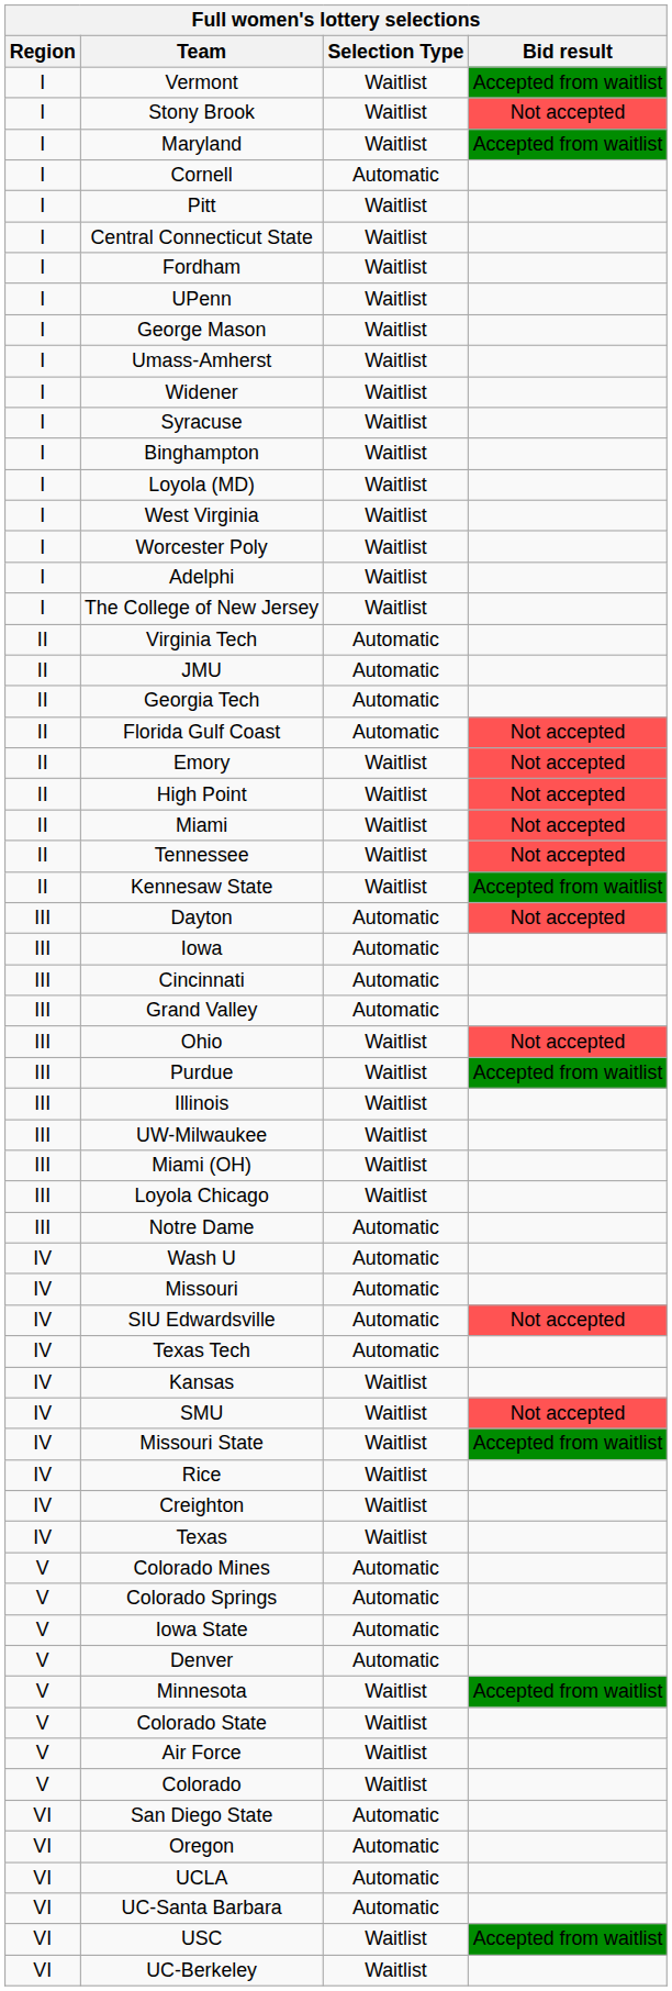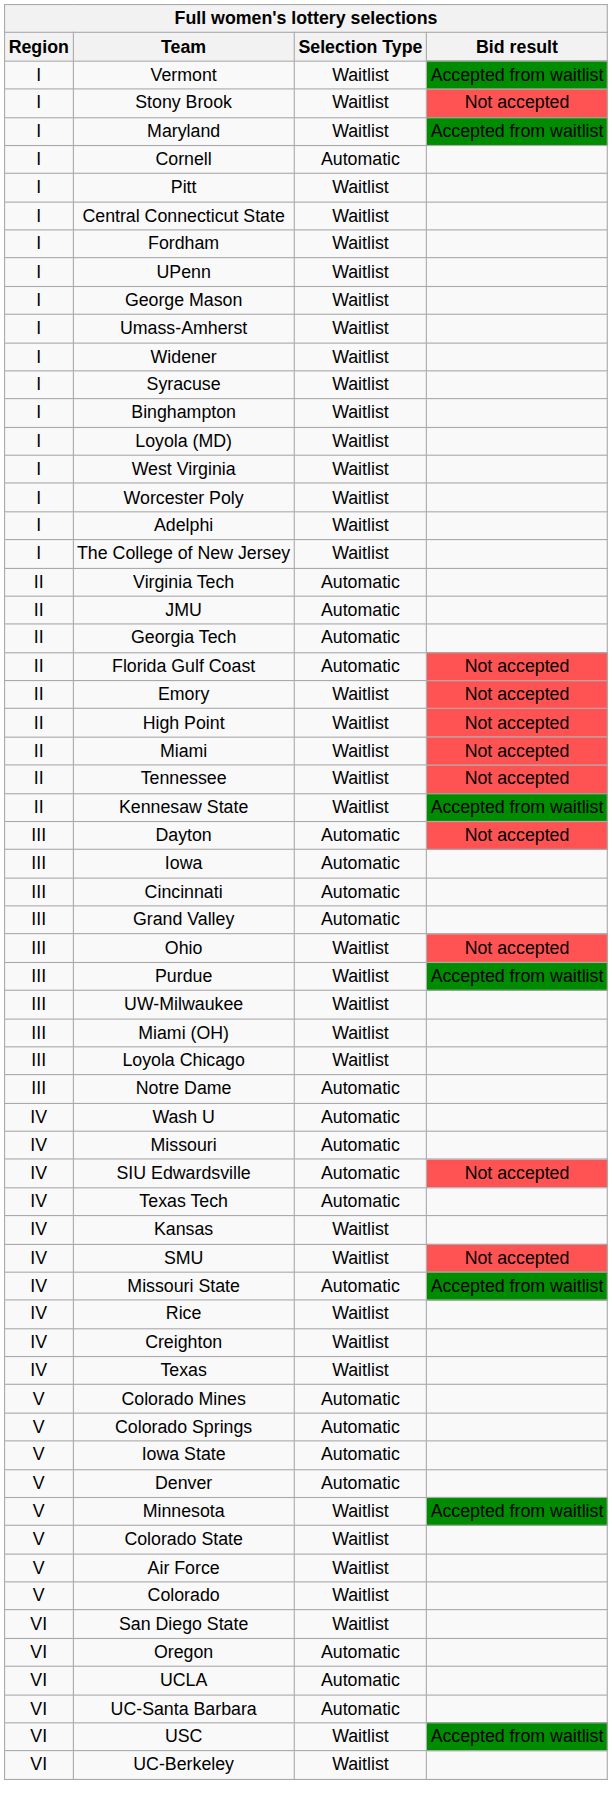 <table class="wikitable sortable mw-collapsible mw-collapsed" style="text-align:center">
 <tr>
 <th colspan="4">Full women's lottery selections</th>
 </tr>
 <tr>
 <th>Region</th>
 <th>Team</th>
 <th>Selection Type</th>
 <th>Bid result</th>
 </tr>
 <tr>
 <td>I</td>
 <td>Vermont</td>
 <td>Waitlist</td>
 <td bgcolor=008c00>Accepted from waitlist</td>
 </tr>
 <tr>
 <td>I</td>
 <td>Stony Brook</td>
 <td>Waitlist</td>
 <td bgcolor=ff5353>Not accepted</td>
 </tr>
 <tr>
 <td>I</td>
 <td>Maryland</td>
 <td>Waitlist</td>
 <td bgcolor=008c00>Accepted from waitlist</td>
 </tr>
 <tr>
 <td>I</td>
 <td>Cornell</td>
 <td>Automatic</td>
 <td></td>
 </tr>
 <tr>
 <td>I</td>
 <td>Pitt</td>
 <td>Waitlist</td>
 <td></td>
 </tr>
 <tr>
 <td>I</td>
 <td>Central Connecticut State</td>
 <td>Waitlist</td>
 <td></td>
 </tr>
 <tr>
 <td>I</td>
 <td>Fordham</td>
 <td>Waitlist</td>
 <td></td>
 </tr>
 <tr>
 <td>I</td>
 <td>UPenn</td>
 <td>Waitlist</td>
 <td></td>
 </tr>
 <tr>
 <td>I</td>
 <td>George Mason</td>
 <td>Waitlist</td>
 <td></td>
 </tr>
 <tr>
 <td>I</td>
 <td>Umass-Amherst</td>
 <td>Waitlist</td>
 <td></td>
 </tr>
 <tr>
 <td>I</td>
 <td>Widener</td>
 <td>Waitlist</td>
 <td></td>
 </tr>
 <tr>
 <td>I</td>
 <td>Syracuse</td>
 <td>Waitlist</td>
 <td></td>
 </tr>
 <tr>
 <td>I</td>
 <td>Binghampton</td>
 <td>Waitlist</td>
 <td></td>
 </tr>
 <tr>
 <td>I</td>
 <td>Loyola (MD)</td>
 <td>Waitlist</td>
 <td></td>
 </tr>
 <tr>
 <td>I</td>
 <td>West Virginia</td>
 <td>Waitlist</td>
 <td></td>
 </tr>
 <tr>
 <td>I</td>
 <td>Worcester Poly</td>
 <td>Waitlist</td>
 <td></td>
 </tr>
 <tr>
 <td>I</td>
 <td>Adelphi</td>
 <td>Waitlist</td>
 <td></td>
 </tr>
 <tr>
 <td>I</td>
 <td>The College of New Jersey</td>
 <td>Waitlist</td>
 <td></td>
 </tr>
 <tr>
 <td>II</td>
 <td>Virginia Tech</td>
 <td>Automatic</td>
 <td></td>
 </tr>
 <tr>
 <td>II</td>
 <td>JMU</td>
 <td>Automatic</td>
 <td></td>
 </tr>
 <tr>
 <td>II</td>
 <td>Georgia Tech</td>
 <td>Automatic</td>
 <td></td>
 </tr>
 <tr>
 <td>II</td>
 <td>Florida Gulf Coast</td>
 <td>Automatic</td>
 <td bgcolor=ff5353>Not accepted</td>
 </tr>
 <tr>
 <td>II</td>
 <td>Emory</td>
 <td>Waitlist</td>
 <td bgcolor=ff5353>Not accepted</td>
 </tr>
 <tr>
 <td>II</td>
 <td>High Point</td>
 <td>Waitlist</td>
 <td bgcolor=ff5353>Not accepted</td>
 </tr>
 <tr>
 <td>II</td>
 <td>Miami</td>
 <td>Waitlist</td>
 <td bgcolor=ff5353>Not accepted</td>
 </tr>
 <tr>
 <td>II</td>
 <td>Tennessee</td>
 <td>Waitlist</td>
 <td bgcolor=ff5353>Not accepted</td>
 </tr>
 <tr>
 <td>II</td>
 <td>Kennesaw State</td>
 <td>Waitlist</td>
 <td bgcolor=008c00>Accepted from waitlist</td>
 </tr>
 <tr>
 <td>III</td>
 <td>Dayton</td>
 <td>Automatic</td>
 <td bgcolor=ff5353>Not accepted</td>
 </tr>
 <tr>
 <td>III</td>
 <td>Iowa</td>
 <td>Automatic</td>
 <td></td>
 </tr>
 <tr>
 <td>III</td>
 <td>Cincinnati</td>
 <td>Automatic</td>
 <td></td>
 </tr>
 <tr>
 <td>III</td>
 <td>Grand Valley</td>
 <td>Automatic</td>
 <td></td>
 </tr>
 <tr>
 <td>III</td>
 <td>Ohio</td>
 <td>Waitlist</td>
 <td bgcolor=ff5353>Not accepted</td>
 </tr>
 <tr>
 <td>III</td>
 <td>Purdue</td>
 <td>Waitlist</td>
 <td bgcolor=008c00>Accepted from waitlist</td>
 </tr>
 <tr>
 <td>III</td>
-<td>Illinois</td>
-<td>Waitlist</td>
-<td></td>
-</tr>
-<tr>
-<td>III</td>
 <td>UW-Milwaukee</td>
 <td>Waitlist</td>
 <td></td>
 </tr>
 <tr>
 <td>III</td>
 <td>Miami (OH)</td>
 <td>Waitlist</td>
 <td></td>
 </tr>
 <tr>
 <td>III</td>
 <td>Loyola Chicago</td>
 <td>Waitlist</td>
 <td></td>
 </tr>
 <tr>
 <td>III</td>
 <td>Notre Dame</td>
 <td>Automatic</td>
 <td></td>
 </tr>
 <tr>
 <td>IV</td>
 <td>Wash U</td>
 <td>Automatic</td>
 <td></td>
 </tr>
 <tr>
 <td>IV</td>
 <td>Missouri</td>
 <td>Automatic</td>
 <td></td>
 </tr>
 <tr>
 <td>IV</td>
 <td>SIU Edwardsville</td>
 <td>Automatic</td>
 <td bgcolor=ff5353>Not accepted</td>
 </tr>
 <tr>
 <td>IV</td>
 <td>Texas Tech</td>
 <td>Automatic</td>
 <td></td>
 </tr>
 <tr>
 <td>IV</td>
 <td>Kansas</td>
 <td>Waitlist</td>
 <td></td>
 </tr>
 <tr>
 <td>IV</td>
 <td>SMU</td>
 <td>Waitlist</td>
 <td bgcolor=ff5353>Not accepted</td>
 </tr>
 <tr>
 <td>IV</td>
 <td>Missouri State</td>
-<td>Waitlist</td>
+<td>Automatic</td>
 <td bgcolor=008c00>Accepted from waitlist</td>
 </tr>
 <tr>
 <td>IV</td>
 <td>Rice</td>
 <td>Waitlist</td>
 <td></td>
 </tr>
 <tr>
 <td>IV</td>
 <td>Creighton</td>
 <td>Waitlist</td>
 <td></td>
 </tr>
 <tr>
 <td>IV</td>
 <td>Texas</td>
 <td>Waitlist</td>
 <td></td>
 </tr>
 <tr>
 <td>V</td>
 <td>Colorado Mines</td>
 <td>Automatic</td>
 <td></td>
 </tr>
 <tr>
 <td>V</td>
 <td>Colorado Springs</td>
 <td>Automatic</td>
 <td></td>
 </tr>
 <tr>
 <td>V</td>
 <td>Iowa State</td>
 <td>Automatic</td>
 <td></td>
 </tr>
 <tr>
 <td>V</td>
 <td>Denver</td>
 <td>Automatic</td>
 <td></td>
 </tr>
 <tr>
 <td>V</td>
 <td>Minnesota</td>
 <td>Waitlist</td>
 <td bgcolor=008c00>Accepted from waitlist</td>
 </tr>
 <tr>
 <td>V</td>
 <td>Colorado State</td>
 <td>Waitlist</td>
 <td></td>
 </tr>
 <tr>
 <td>V</td>
 <td>Air Force</td>
 <td>Waitlist</td>
 <td></td>
 </tr>
 <tr>
 <td>V</td>
 <td>Colorado</td>
 <td>Waitlist</td>
 <td></td>
 </tr>
 <tr>
 <td>VI</td>
 <td>San Diego State</td>
-<td>Automatic</td>
+<td>Waitlist</td>
 <td></td>
 </tr>
 <tr>
 <td>VI</td>
 <td>Oregon</td>
 <td>Automatic</td>
 <td></td>
 </tr>
 <tr>
 <td>VI</td>
 <td>UCLA</td>
 <td>Automatic</td>
 <td></td>
 </tr>
 <tr>
 <td>VI</td>
 <td>UC-Santa Barbara</td>
 <td>Automatic</td>
 <td></td>
 </tr>
 <tr>
 <td>VI</td>
 <td>USC</td>
 <td>Waitlist</td>
 <td bgcolor=008c00>Accepted from waitlist</td>
 </tr>
 <tr>
 <td>VI</td>
 <td>UC-Berkeley</td>
 <td>Waitlist</td>
 <td></td>
 </tr>
 </table>
